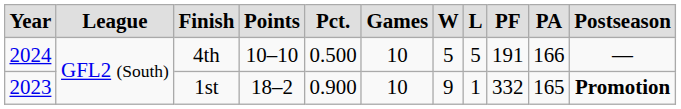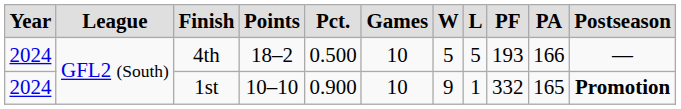 <table class="wikitable" style="text-align:center">
 <tr style="background:#DFDFDF; font-weight:bold">
 <td>Year</td>
 <td>League</td>
 <td>Finish</td>
 <td>Points</td>
 <td>Pct.</td>
 <td>Games</td>
 <td>W</td>
 <td>L</td>
 <td>PF</td>
 <td>PA</td>
 <td>Postseason</td>
 </tr>
 <tr>
 <td><a href='#'>2024</a></td>
 <td rowspan="2"><a href='#'>GFL2</a> <small>(South)</small></td>
 <td>4th</td>
-<td>10–10</td>
+<td>18–2</td>
 <td>0.500</td>
 <td>10</td>
 <td>5</td>
 <td>5</td>
-<td>191</td>
+<td>193</td>
 <td>166</td>
 <td>—</td>
 </tr>
 <tr>
-<td><a href='#'>2023</a></td>
+<td><a href='#'>2024</a></td>
 <td>1st</td>
-<td>18–2</td>
+<td>10–10</td>
 <td>0.900</td>
 <td>10</td>
 <td>9</td>
 <td>1</td>
 <td>332</td>
 <td>165</td>
 <td><strong>Promotion</strong></td>
 </tr>
 </table>
